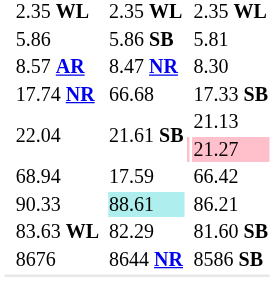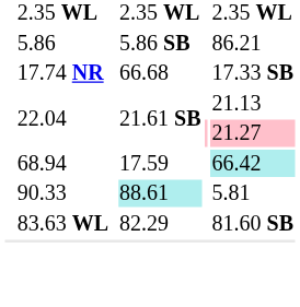 <table>
 <tr>
 <td></td>
 <td></td>
 <td>2.35 <strong>WL</strong></td>
 <td></td>
 <td>2.35 <strong>WL</strong></td>
 <td></td>
 <td>2.35 <strong>WL</strong></td>
 </tr>
 <tr>
 <td></td>
 <td></td>
 <td>5.86</td>
 <td></td>
 <td>5.86 <strong>SB</strong></td>
 <td></td>
-<td>5.81</td>
-</tr>
-<tr>
-<td></td>
-<td></td>
-<td>8.57 <strong><a href='#'>AR</a></strong></td>
-<td></td>
-<td>8.47 <strong><a href='#'>NR</a></strong></td>
-<td></td>
-<td>8.30</td>
+<td>86.21</td>
 </tr>
 <tr>
 <td></td>
 <td></td>
 <td>17.74 <strong><a href='#'>NR</a></strong></td>
 <td></td>
 <td>66.68</td>
 <td></td>
 <td>17.33 <strong>SB</strong></td>
 </tr>
 <tr>
 <td rowspan="2"></td>
 <td rowspan="2"></td>
 <td rowspan="2">22.04</td>
 <td rowspan="2"></td>
 <td rowspan="2">21.61 <strong>SB</strong></td>
 <td></td>
 <td>21.13</td>
 </tr>
 <tr bgcolor=pink>
 <td></td>
 <td>21.27</td>
 </tr>
 <tr>
 <td></td>
 <td></td>
 <td>68.94</td>
 <td></td>
 <td>17.59</td>
 <td></td>
-<td>66.42</td>
+<td style="background: paleturquoise;">66.42</td>
 </tr>
 <tr>
 <td></td>
 <td></td>
 <td>90.33</td>
 <td></td>
 <td style="background: paleturquoise;">88.61</td>
 <td></td>
-<td>86.21</td>
+<td>5.81</td>
 </tr>
 <tr>
 <td></td>
 <td></td>
 <td>83.63 <strong>WL</strong></td>
 <td></td>
 <td>82.29</td>
 <td></td>
 <td>81.60 <strong>SB</strong></td>
 </tr>
-<tr>
-<td></td>
-<td></td>
-<td>8676</td>
-<td></td>
-<td>8644 <strong><a href='#'>NR</a></strong></td>
-<td></td>
-<td>8586 <strong>SB</strong></td>
-</tr>
 <tr style="background:#e8e8e8;">
 <td colspan=7></td>
 </tr>
 </table>
